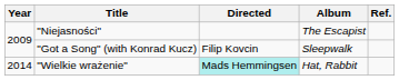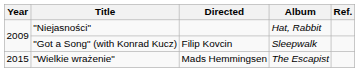 <table class="wikitable">
 <tr>
 <th>Year</th>
 <th>Title</th>
 <th>Directed</th>
 <th>Album</th>
 <th>Ref.</th>
 </tr>
 <tr>
 <td rowspan=2>2009</td>
 <td>"Niejasności"</td>
 <td></td>
-<td><em>The Escapist</em></td>
+<td><em>Hat, Rabbit</em></td>
 <td></td>
 </tr>
 <tr>
 <td>"Got a Song" (with Konrad Kucz)</td>
 <td>Filip Kovcin</td>
 <td><em>Sleepwalk</em></td>
 <td></td>
 </tr>
 <tr>
-<td>2014</td>
+<td>2015</td>
 <td>"Wielkie wrażenie"</td>
-<td style="background: paleturquoise;">Mads Hemmingsen</td>
-<td><em>Hat, Rabbit</em></td>
+<td>Mads Hemmingsen</td>
+<td><em>The Escapist</em></td>
 <td></td>
 </tr>
 </table>
